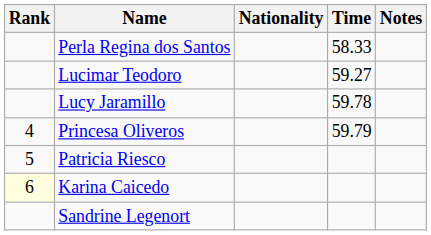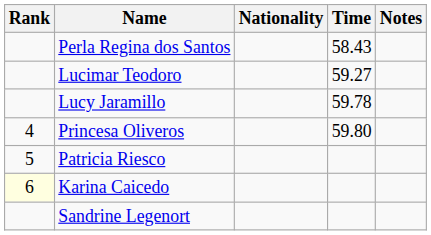 <table class="wikitable sortable" style="text-align:center">
 <tr>
 <th>Rank</th>
 <th>Name</th>
 <th>Nationality</th>
 <th>Time</th>
 <th>Notes</th>
 </tr>
 <tr>
 <td></td>
 <td align=left><a href='#'>Perla Regina dos Santos</a></td>
 <td align=left></td>
-<td>58.33</td>
+<td>58.43</td>
 <td></td>
 </tr>
 <tr>
 <td></td>
 <td align=left><a href='#'>Lucimar Teodoro</a></td>
 <td align=left></td>
 <td>59.27</td>
 <td></td>
 </tr>
 <tr>
 <td></td>
 <td align=left><a href='#'>Lucy Jaramillo</a></td>
 <td align=left></td>
 <td>59.78</td>
 <td></td>
 </tr>
 <tr>
 <td>4</td>
 <td align=left><a href='#'>Princesa Oliveros</a></td>
 <td align=left></td>
-<td>59.79</td>
+<td>59.80</td>
 <td></td>
 </tr>
 <tr>
 <td>5</td>
 <td align=left><a href='#'>Patricia Riesco</a></td>
 <td align=left></td>
 <td></td>
 <td></td>
 </tr>
 <tr>
 <td style="background: lightyellow;">6</td>
 <td align=left><a href='#'>Karina Caicedo</a></td>
 <td align=left></td>
 <td></td>
 <td></td>
 </tr>
 <tr>
 <td></td>
 <td align=left><a href='#'>Sandrine Legenort</a></td>
 <td align=left></td>
 <td></td>
 <td></td>
 </tr>
 </table>
